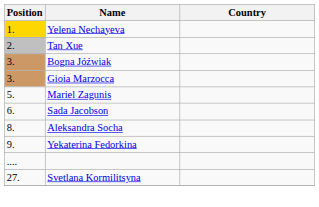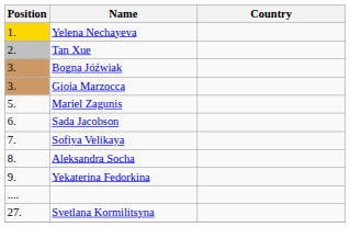 <table class="wikitable">
 <tr>
 <th width="10">Position</th>
 <th width="200">Name</th>
 <th width="200">Country</th>
 </tr>
 <tr>
 <td bgcolor="gold">1.</td>
 <td><a href='#'>Yelena Nechayeva</a></td>
 <td></td>
 </tr>
 <tr>
 <td bgcolor="silver">2.</td>
 <td><a href='#'>Tan Xue</a></td>
 <td></td>
 </tr>
 <tr>
 <td bgcolor="#CC9966">3.</td>
 <td><a href='#'>Bogna Jóźwiak</a></td>
 <td></td>
 </tr>
 <tr>
 <td bgcolor="#CC9966">3.</td>
 <td><a href='#'>Gioia Marzocca</a></td>
 <td></td>
 </tr>
 <tr>
 <td>5.</td>
 <td><a href='#'>Mariel Zagunis</a></td>
 <td></td>
 </tr>
 <tr>
 <td>6.</td>
 <td><a href='#'>Sada Jacobson</a></td>
 <td></td>
 </tr>
 <tr>
+<td>7.</td>
+<td><a href='#'>Sofiya Velikaya</a></td>
+<td></td>
+</tr>
+<tr>
 <td>8.</td>
 <td><a href='#'>Aleksandra Socha</a></td>
 <td></td>
 </tr>
 <tr>
 <td>9.</td>
 <td><a href='#'>Yekaterina Fedorkina</a></td>
 <td></td>
 </tr>
 <tr>
 <td>....</td>
 <td></td>
 <td></td>
 </tr>
 <tr>
 <td>27.</td>
 <td><a href='#'>Svetlana Kormilitsyna</a></td>
 <td></td>
 </tr>
 <tr>
 </tr>
 </table>
